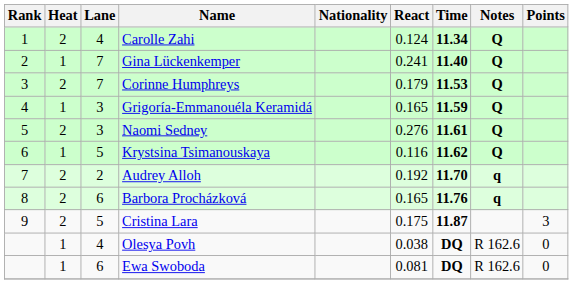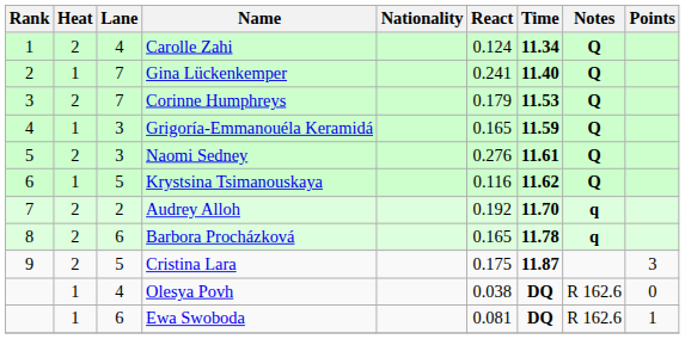 <table class="wikitable sortable" style="text-align:center">
 <tr>
 <th>Rank</th>
 <th>Heat</th>
 <th>Lane</th>
 <th>Name</th>
 <th>Nationality</th>
 <th>React</th>
 <th>Time</th>
 <th>Notes</th>
 <th>Points</th>
 </tr>
 <tr style="background:#cfc;">
 <td>1</td>
 <td>2</td>
 <td>4</td>
 <td align=left><a href='#'>Carolle Zahi</a></td>
 <td align=left></td>
 <td>0.124</td>
 <td><strong>11.34</strong></td>
 <td><strong>Q</strong></td>
 <td></td>
 </tr>
 <tr style="background:#cfc;">
 <td>2</td>
 <td>1</td>
 <td>7</td>
 <td align=left><a href='#'>Gina Lückenkemper</a></td>
 <td align=left></td>
 <td>0.241</td>
 <td><strong>11.40</strong></td>
 <td><strong>Q</strong></td>
 <td></td>
 </tr>
 <tr style="background:#cfc;">
 <td>3</td>
 <td>2</td>
 <td>7</td>
 <td align=left><a href='#'>Corinne Humphreys</a></td>
 <td align=left></td>
 <td>0.179</td>
 <td><strong>11.53</strong></td>
 <td><strong>Q</strong></td>
 <td></td>
 </tr>
 <tr style="background:#cfc;">
 <td>4</td>
 <td>1</td>
 <td>3</td>
 <td align=left><a href='#'>Grigoría-Emmanouéla Keramidá</a></td>
 <td align=left></td>
 <td>0.165</td>
 <td><strong>11.59</strong></td>
 <td><strong>Q</strong></td>
 <td></td>
 </tr>
 <tr style="background:#cfc;">
 <td>5</td>
 <td>2</td>
 <td>3</td>
 <td align=left><a href='#'>Naomi Sedney</a></td>
 <td align=left></td>
 <td>0.276</td>
 <td><strong>11.61</strong></td>
 <td><strong>Q</strong></td>
 <td></td>
 </tr>
 <tr style="background:#cfc;">
 <td>6</td>
 <td>1</td>
 <td>5</td>
 <td align=left><a href='#'>Krystsina Tsimanouskaya</a></td>
 <td align=left></td>
 <td>0.116</td>
 <td><strong>11.62</strong></td>
 <td><strong>Q</strong></td>
 <td></td>
 </tr>
 <tr style="background:#dfd;">
 <td>7</td>
 <td>2</td>
 <td>2</td>
 <td align=left><a href='#'>Audrey Alloh</a></td>
 <td align=left></td>
 <td>0.192</td>
 <td><strong>11.70</strong></td>
 <td><strong>q</strong></td>
 <td></td>
 </tr>
 <tr style="background:#dfd;">
 <td>8</td>
 <td>2</td>
 <td>6</td>
 <td align=left><a href='#'>Barbora Procházková</a></td>
 <td align=left></td>
 <td>0.165</td>
-<td><strong>11.76</strong></td>
+<td><strong>11.78</strong></td>
 <td><strong>q</strong></td>
 <td></td>
 </tr>
 <tr>
 <td>9</td>
 <td>2</td>
 <td>5</td>
 <td align=left><a href='#'>Cristina Lara</a></td>
 <td align=left></td>
 <td>0.175</td>
 <td><strong>11.87</strong></td>
 <td></td>
 <td>3</td>
 </tr>
 <tr>
 <td></td>
 <td>1</td>
 <td>4</td>
 <td align=left><a href='#'>Olesya Povh</a></td>
 <td align=left></td>
 <td>0.038</td>
 <td><strong>DQ</strong></td>
 <td>R 162.6</td>
 <td>0</td>
 </tr>
 <tr>
 <td></td>
 <td>1</td>
 <td>6</td>
 <td align=left><a href='#'>Ewa Swoboda</a></td>
 <td align=left></td>
 <td>0.081</td>
 <td><strong>DQ</strong></td>
 <td>R 162.6</td>
-<td>0</td>
+<td>1</td>
 </tr>
 <tr>
 </tr>
 </table>
